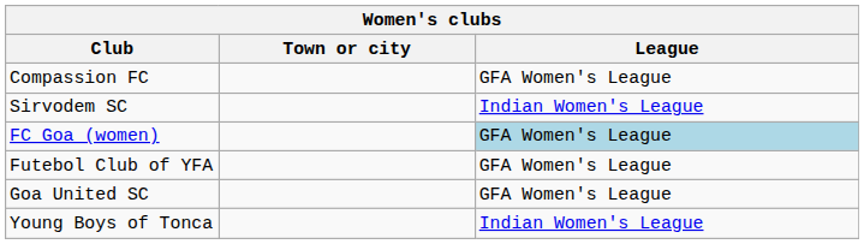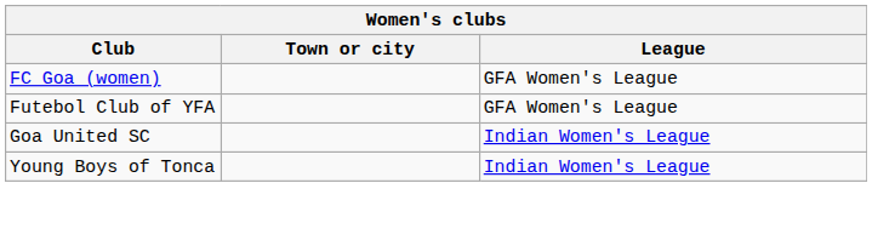 <table class="wikitable sortable" width="100%">
 <tr>
 <th colspan="3">Women's clubs</th>
 </tr>
 <tr>
 <th !width="25%">Club</th>
 <th width="30%">Town or city</th>
 <th width="45%">League</th>
 </tr>
 <tr>
-<td>Compassion FC</td>
+<td><a href='#'>FC Goa (women)</a></td>
 <td></td>
 <td>GFA Women's League</td>
-</tr>
-<tr>
-<td>Sirvodem SC</td>
-<td></td>
-<td><a href='#'>Indian Women's League</a></td>
-</tr>
-<tr>
-<td><a href='#'>FC Goa (women)</a></td>
-<td></td>
-<td style="background: lightblue;">GFA Women's League</td>
 </tr>
 <tr>
 <td>Futebol Club of YFA</td>
 <td></td>
 <td>GFA Women's League</td>
 </tr>
 <tr>
 <td>Goa United SC</td>
 <td></td>
-<td>GFA Women's League</td>
+<td><a href='#'>Indian Women's League</a></td>
 </tr>
 <tr>
 <td>Young Boys of Tonca</td>
 <td></td>
 <td><a href='#'>Indian Women's League</a></td>
 </tr>
 </table>
